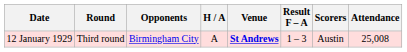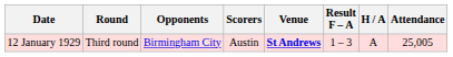 <table class="wikitable" style="text-align:center">
 <tr>
 <th>Date</th>
 <th>Round</th>
 <th>Opponents</th>
-<th>H / A</th>
+<th>Scorers</th>
 <th>Venue</th>
 <th>Result<br>F – A</th>
-<th>Scorers</th>
+<th>H / A</th>
 <th>Attendance</th>
 </tr>
 <tr bgcolor="#ffdddd">
 <td>12 January 1929</td>
 <td>Third round</td>
 <td><a href='#'>Birmingham City</a></td>
-<td>A</td>
+<td>Austin</td>
 <td><strong><a href='#'>St Andrews</a></strong></td>
 <td>1 – 3</td>
-<td>Austin</td>
-<td>25,008</td>
+<td>A</td>
+<td>25,005</td>
 </tr>
 </table>
